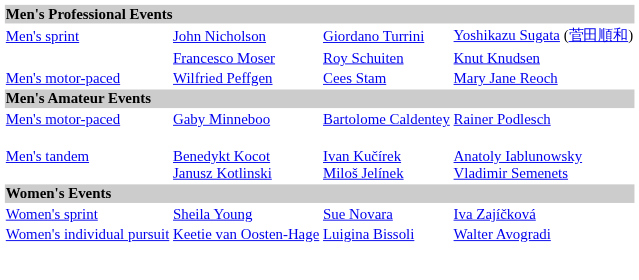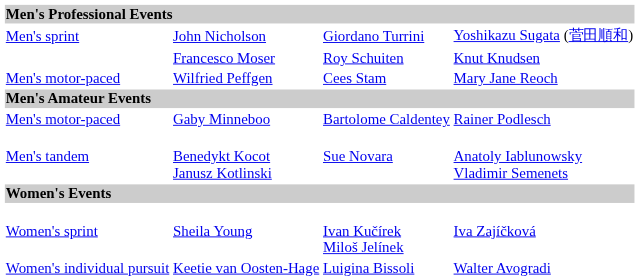 <table>
 <tr bgcolor="#cccccc">
 <td colspan=7><strong>Men's Professional Events</strong></td>
 </tr>
 <tr>
 <td><a href='#'>Men's sprint</a> <br></td>
 <td><a href='#'>John Nicholson</a><br></td>
 <td><a href='#'>Giordano Turrini</a><br></td>
 <td><a href='#'>Yoshikazu Sugata</a> (<a href='#'>菅田順和</a>) <br></td>
 </tr>
 <tr>
 <td><br></td>
 <td><a href='#'>Francesco Moser</a><br></td>
 <td><a href='#'>Roy Schuiten</a><br></td>
 <td><a href='#'>Knut Knudsen</a><br></td>
 </tr>
 <tr>
 <td><a href='#'>Men's motor-paced</a><br></td>
 <td><a href='#'>Wilfried Peffgen</a><br></td>
 <td><a href='#'>Cees Stam</a><br></td>
 <td><a href='#'>Mary Jane Reoch</a><br></td>
 </tr>
 <tr bgcolor="#cccccc">
 <td colspan=7><strong>Men's Amateur Events</strong></td>
 </tr>
 <tr>
 <td><a href='#'>Men's motor-paced</a><br></td>
 <td><a href='#'>Gaby Minneboo</a><br></td>
 <td><a href='#'>Bartolome Caldentey</a><br></td>
 <td><a href='#'>Rainer Podlesch</a><br></td>
 </tr>
 <tr>
 <td><a href='#'>Men's tandem</a><br></td>
 <td> <br><a href='#'>Benedykt Kocot</a><br> <a href='#'>Janusz Kotlinski</a></td>
-<td> <br><a href='#'>Ivan Kučírek</a><br> <a href='#'>Miloš Jelínek</a></td>
+<td><a href='#'>Sue Novara</a><br></td>
 <td> <br><a href='#'>Anatoly Iablunowsky</a><br> <a href='#'>Vladimir Semenets</a></td>
 </tr>
 <tr bgcolor="#cccccc">
 <td colspan=7><strong>Women's Events</strong></td>
 </tr>
 <tr>
 <td><a href='#'>Women's sprint</a><br></td>
 <td><a href='#'>Sheila Young</a><br></td>
-<td><a href='#'>Sue Novara</a><br></td>
+<td> <br><a href='#'>Ivan Kučírek</a><br> <a href='#'>Miloš Jelínek</a></td>
 <td><a href='#'>Iva Zajíčková</a><br></td>
 </tr>
 <tr>
 <td><a href='#'>Women's individual pursuit</a><br></td>
 <td><a href='#'>Keetie van Oosten-Hage</a><br></td>
 <td><a href='#'>Luigina Bissoli</a><br></td>
 <td><a href='#'>Walter Avogradi</a><br></td>
 </tr>
 </table>
